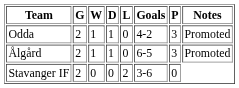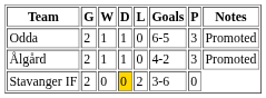 <table border="1" cellpadding="2">
 <tr>
 <th>Team</th>
 <th>G</th>
 <th>W</th>
 <th>D</th>
 <th>L</th>
 <th>Goals</th>
 <th>P</th>
 <th>Notes</th>
 </tr>
 <tr>
 <td>Odda</td>
 <td>2</td>
 <td>1</td>
 <td>1</td>
 <td>0</td>
-<td>4-2</td>
+<td>6-5</td>
 <td>3</td>
 <td>Promoted</td>
 </tr>
 <tr>
 <td>Ålgård</td>
 <td>2</td>
 <td>1</td>
 <td>1</td>
 <td>0</td>
-<td>6-5</td>
+<td>4-2</td>
 <td>3</td>
 <td>Promoted</td>
 </tr>
 <tr>
 <td>Stavanger IF</td>
 <td>2</td>
 <td>0</td>
-<td>0</td>
+<td style="background: gold;">0</td>
 <td>2</td>
 <td>3-6</td>
 <td>0</td>
 </tr>
 </table>
